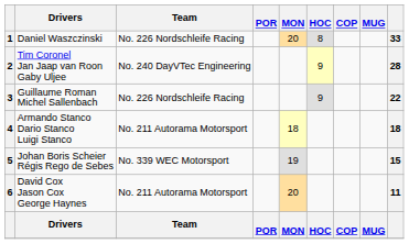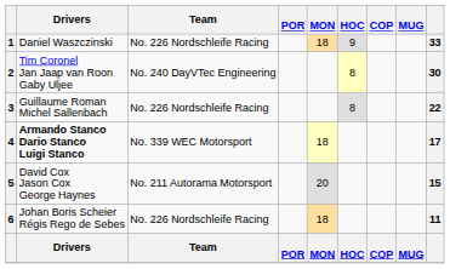 <table align=left| class="wikitable" style="font-size: 85%; text-align: center">
 <tr valign="top">
 <th valign=middle></th>
 <th valign=middle>Drivers</th>
 <th valign=middle>Team</th>
 <th><br><a href='#'>POR</a></th>
 <th><br><a href='#'>MON</a></th>
 <th><br><a href='#'>HOC</a></th>
 <th><br><a href='#'>COP</a></th>
 <th><br><a href='#'>MUG</a></th>
 <th valign=middle>  </th>
 </tr>
 <tr>
 <th>1</th>
 <td align=left> Daniel Waszczinski</td>
 <td align=left> No. 226 Nordschleife Racing</td>
 <td></td>
-<td style="background:#FFDF9F;">20</td>
-<td style="background:#DFDFDF;">8</td>
+<td style="background:#FFDF9F;">18</td>
+<td style="background:#DFDFDF;">9</td>
 <td></td>
 <td></td>
 <th>33</th>
 </tr>
 <tr>
 <th>2</th>
 <td align=left> <a href='#'>Tim Coronel</a><br> Jan Jaap van Roon<br> Gaby Uljee</td>
 <td align=left> No. 240 DayVTec Engineering</td>
 <td></td>
 <td></td>
-<td style="background:#FFFFBF;">9</td>
+<td style="background:#FFFFBF;">8</td>
 <td></td>
 <td></td>
-<th>28</th>
+<th>30</th>
 </tr>
 <tr>
 <th>3</th>
 <td align=left> Guillaume Roman<br> Michel Sallenbach</td>
 <td align=left> No. 226 Nordschleife Racing</td>
 <td></td>
 <td></td>
-<td style="background:#DFDFDF;">9</td>
+<td style="background:#DFDFDF;">8</td>
 <td></td>
 <td></td>
 <th>22</th>
 </tr>
 <tr>
 <th>4</th>
-<td align=left> Armando Stanco<br> Dario Stanco<br> Luigi Stanco</td>
-<td align=left> No. 211 Autorama Motorsport</td>
+<td align=left><strong> Armando Stanco<br> Dario Stanco<br> Luigi Stanco</strong></td>
+<td align=left> No. 339 WEC Motorsport</td>
 <td></td>
 <td style="background:#FFFFBF;">18</td>
 <td></td>
 <td></td>
 <td></td>
-<th>18</th>
+<th>17</th>
 </tr>
 <tr>
 <th>5</th>
-<td align=left> Johan Boris Scheier<br> Régis Rego de Sebes</td>
-<td align=left> No. 339 WEC Motorsport</td>
+<td align=left> David Cox<br> Jason Cox<br> George Haynes</td>
+<td align=left> No. 211 Autorama Motorsport</td>
 <td></td>
-<td style="background:#DFDFDF;">19</td>
+<td style="background:#DFDFDF;">20</td>
 <td></td>
 <td></td>
 <td></td>
 <th>15</th>
 </tr>
 <tr>
 <th>6</th>
-<td align=left> David Cox<br> Jason Cox<br> George Haynes</td>
-<td align=left> No. 211 Autorama Motorsport</td>
+<td align=left> Johan Boris Scheier<br> Régis Rego de Sebes</td>
+<td align=left> No. 226 Nordschleife Racing</td>
 <td></td>
-<td style="background:#FFDF9F;">20</td>
+<td style="background:#FFDF9F;">18</td>
 <td></td>
 <td></td>
 <td></td>
 <th>11</th>
 </tr>
 <tr>
 <th valign=middle></th>
 <th valign=middle>Drivers</th>
 <th valign=middle>Team</th>
 <th><br><a href='#'>POR</a></th>
 <th><br><a href='#'>MON</a></th>
 <th><br><a href='#'>HOC</a></th>
 <th><br><a href='#'>COP</a></th>
 <th><br><a href='#'>MUG</a></th>
 <th valign=middle>  </th>
 </tr>
 <tr>
 </tr>
 </table>
